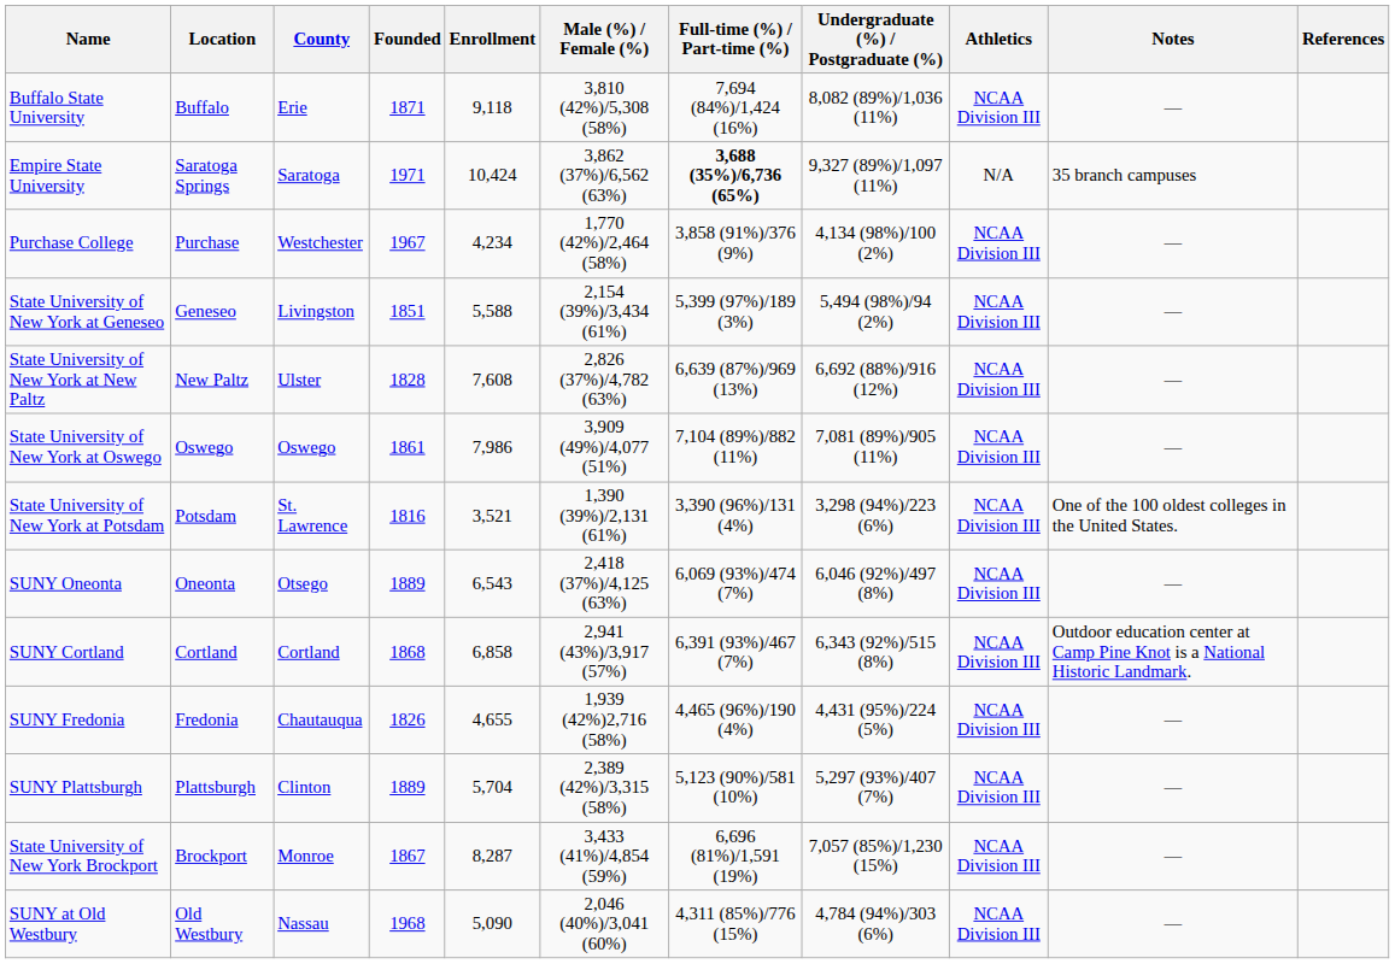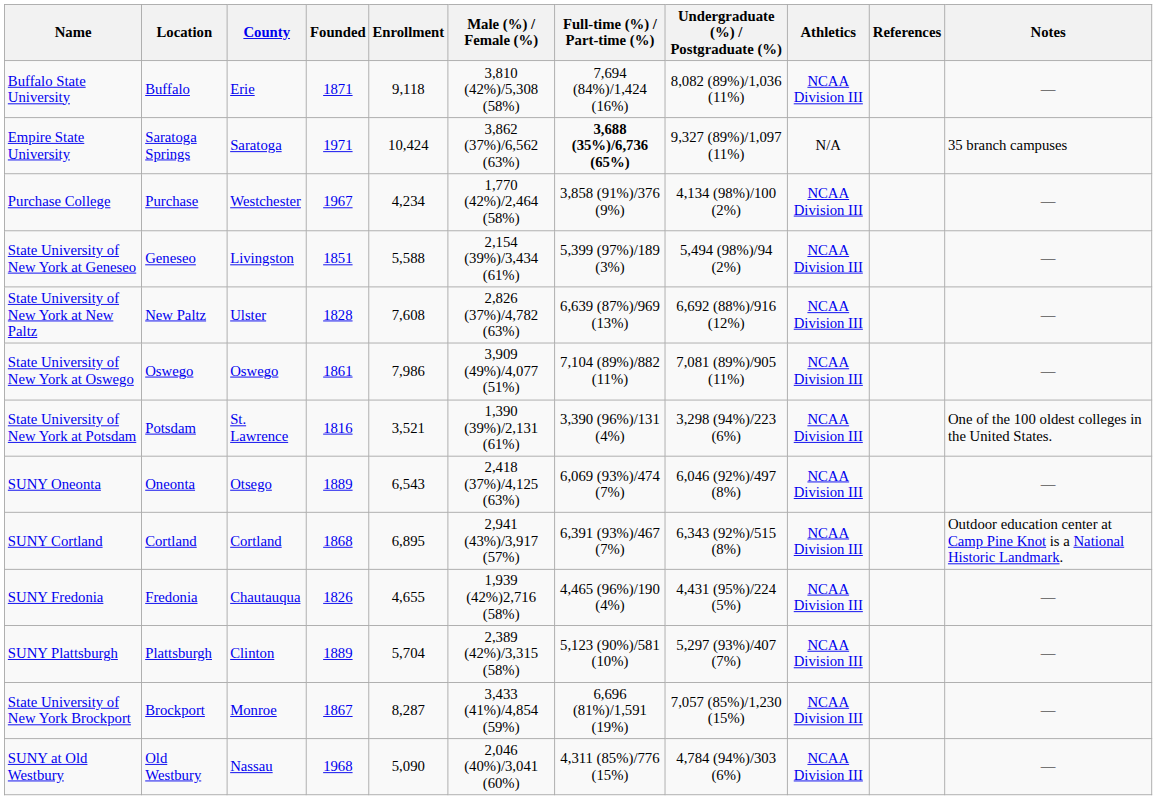 <table class="wikitable sortable">
 <tr>
 <th>Name</th>
 <th>Location</th>
 <th><a href='#'>County</a></th>
 <th>Founded</th>
 <th>Enrollment</th>
 <th>Male (%) /<br>Female (%)</th>
 <th>Full-time (%) /<br>Part-time (%)</th>
 <th>Undergraduate (%) /<br>Postgraduate (%)</th>
 <th>Athletics</th>
+<th class="unsortable">References</th>
 <th>Notes</th>
-<th class="unsortable">References</th>
 </tr>
 <tr>
 <td><a href='#'>Buffalo State University</a></td>
 <td><a href='#'>Buffalo</a></td>
 <td><a href='#'>Erie</a></td>
 <td style="text-align:center;"><a href='#'>1871</a></td>
 <td style="text-align:center;">9,118</td>
 <td style="text-align:center;">3,810 (42%)/5,308 (58%)</td>
 <td style="text-align:center;">7,694 (84%)/1,424 (16%)</td>
 <td style="text-align:center;">8,082 (89%)/1,036 (11%)</td>
 <td style="text-align:center;"><a href='#'>NCAA Division III</a></td>
+<td></td>
 <td style="text-align:center;">—</td>
-<td></td>
 </tr>
 <tr>
 <td><a href='#'>Empire State University</a></td>
 <td><a href='#'>Saratoga Springs</a></td>
 <td><a href='#'>Saratoga</a></td>
 <td style="text-align:center;"><a href='#'>1971</a></td>
 <td style="text-align:center;">10,424</td>
 <td style="text-align:center;">3,862 (37%)/6,562 (63%)</td>
 <td style="text-align:center;"><strong>3,688 (35%)/6,736 (65%)</strong></td>
 <td style="text-align:center;">9,327 (89%)/1,097 (11%)</td>
 <td style="text-align:center;">N/A</td>
+<td></td>
 <td>35 branch campuses</td>
-<td></td>
 </tr>
 <tr>
 <td><a href='#'>Purchase College</a></td>
 <td><a href='#'>Purchase</a></td>
 <td><a href='#'>Westchester</a></td>
 <td style="text-align:center;"><a href='#'>1967</a></td>
 <td style="text-align:center;">4,234</td>
 <td style="text-align:center;">1,770 (42%)/2,464 (58%)</td>
 <td style="text-align:center;">3,858 (91%)/376 (9%)</td>
 <td style="text-align:center;">4,134 (98%)/100 (2%)</td>
 <td style="text-align:center;"><a href='#'>NCAA Division III</a></td>
+<td></td>
 <td style="text-align:center;">—</td>
-<td></td>
 </tr>
 <tr>
 <td><a href='#'>State University of New York at Geneseo</a></td>
 <td><a href='#'>Geneseo</a></td>
 <td><a href='#'>Livingston</a></td>
 <td style="text-align:center;"><a href='#'>1851</a></td>
 <td style="text-align:center;">5,588</td>
 <td style="text-align:center;">2,154 (39%)/3,434 (61%)</td>
 <td style="text-align:center;">5,399 (97%)/189 (3%)</td>
 <td style="text-align:center;">5,494 (98%)/94 (2%)</td>
 <td style="text-align:center;"><a href='#'>NCAA Division III</a></td>
+<td></td>
 <td style="text-align:center;">—</td>
-<td></td>
 </tr>
 <tr>
 <td><a href='#'>State University of New York at New Paltz</a></td>
 <td><a href='#'>New Paltz</a></td>
 <td><a href='#'>Ulster</a></td>
 <td style="text-align:center;"><a href='#'>1828</a></td>
 <td style="text-align:center;">7,608</td>
 <td style="text-align:center;">2,826 (37%)/4,782 (63%)</td>
 <td style="text-align:center;">6,639 (87%)/969 (13%)</td>
 <td style="text-align:center;">6,692 (88%)/916 (12%)</td>
 <td style="text-align:center;"><a href='#'>NCAA Division III</a></td>
+<td></td>
 <td style="text-align:center;">—</td>
-<td></td>
 </tr>
 <tr>
 <td><a href='#'>State University of New York at Oswego</a></td>
 <td><a href='#'>Oswego</a></td>
 <td><a href='#'>Oswego</a></td>
 <td style="text-align:center;"><a href='#'>1861</a></td>
 <td style="text-align:center;">7,986</td>
 <td style="text-align:center;">3,909 (49%)/4,077 (51%)</td>
 <td style="text-align:center;">7,104 (89%)/882 (11%)</td>
 <td style="text-align:center;">7,081 (89%)/905 (11%)</td>
 <td style="text-align:center;"><a href='#'>NCAA Division III</a></td>
+<td></td>
 <td style="text-align:center;">—</td>
-<td></td>
 </tr>
 <tr>
 <td><a href='#'>State University of New York at Potsdam</a></td>
 <td><a href='#'>Potsdam</a></td>
 <td><a href='#'>St. Lawrence</a></td>
 <td style="text-align:center;"><a href='#'>1816</a></td>
 <td style="text-align:center;">3,521</td>
 <td style="text-align:center;">1,390 (39%)/2,131 (61%)</td>
 <td style="text-align:center;">3,390 (96%)/131 (4%)</td>
 <td style="text-align:center;">3,298 (94%)/223 (6%)</td>
 <td style="text-align:center;"><a href='#'>NCAA Division III</a></td>
+<td></td>
 <td>One of the 100 oldest colleges in the United States.</td>
-<td></td>
 </tr>
 <tr>
 <td><a href='#'>SUNY Oneonta</a></td>
 <td><a href='#'>Oneonta</a></td>
 <td><a href='#'>Otsego</a></td>
 <td style="text-align:center;"><a href='#'>1889</a></td>
 <td style="text-align:center;">6,543</td>
 <td style="text-align:center;">2,418 (37%)/4,125 (63%)</td>
 <td style="text-align:center;">6,069 (93%)/474 (7%)</td>
 <td style="text-align:center;">6,046 (92%)/497 (8%)</td>
 <td style="text-align:center;"><a href='#'>NCAA Division III</a></td>
+<td></td>
 <td style="text-align:center;">—</td>
-<td></td>
 </tr>
 <tr>
 <td><a href='#'>SUNY Cortland</a></td>
 <td><a href='#'>Cortland</a></td>
 <td><a href='#'>Cortland</a></td>
 <td style="text-align:center;"><a href='#'>1868</a></td>
-<td style="text-align:center;">6,858</td>
+<td style="text-align:center;">6,895</td>
 <td style="text-align:center;">2,941 (43%)/3,917 (57%)</td>
 <td style="text-align:center;">6,391 (93%)/467 (7%)</td>
 <td style="text-align:center;">6,343 (92%)/515 (8%)</td>
 <td style="text-align:center;"><a href='#'>NCAA Division III</a></td>
+<td></td>
 <td>Outdoor education center at <a href='#'>Camp Pine Knot</a> is a <a href='#'>National Historic Landmark</a>.</td>
-<td></td>
 </tr>
 <tr>
 <td><a href='#'>SUNY Fredonia</a></td>
 <td><a href='#'>Fredonia</a></td>
 <td><a href='#'>Chautauqua</a></td>
 <td style="text-align:center;"><a href='#'>1826</a></td>
 <td style="text-align:center;">4,655</td>
 <td style="text-align:center;">1,939 (42%)2,716 (58%)</td>
 <td style="text-align:center;">4,465 (96%)/190 (4%)</td>
 <td style="text-align:center;">4,431 (95%)/224 (5%)</td>
 <td style="text-align:center;"><a href='#'>NCAA Division III</a></td>
+<td></td>
 <td style="text-align:center;">—</td>
-<td></td>
 </tr>
 <tr>
 <td><a href='#'>SUNY Plattsburgh</a></td>
 <td><a href='#'>Plattsburgh</a></td>
 <td><a href='#'>Clinton</a></td>
 <td style="text-align:center;"><a href='#'>1889</a></td>
 <td style="text-align:center;">5,704</td>
 <td style="text-align:center;">2,389 (42%)/3,315 (58%)</td>
 <td style="text-align:center;">5,123 (90%)/581 (10%)</td>
 <td style="text-align:center;">5,297 (93%)/407 (7%)</td>
 <td style="text-align:center;"><a href='#'>NCAA Division III</a></td>
+<td></td>
 <td style="text-align:center;">—</td>
-<td></td>
 </tr>
 <tr>
 <td><a href='#'>State University of New York Brockport</a></td>
 <td><a href='#'>Brockport</a></td>
 <td><a href='#'>Monroe</a></td>
 <td style="text-align:center;"><a href='#'>1867</a></td>
 <td style="text-align:center;">8,287</td>
 <td style="text-align:center;">3,433 (41%)/4,854 (59%)</td>
 <td style="text-align:center;">6,696 (81%)/1,591 (19%)</td>
 <td style="text-align:center;">7,057 (85%)/1,230 (15%)</td>
 <td style="text-align:center;"><a href='#'>NCAA Division III</a></td>
+<td></td>
 <td style="text-align:center;">—</td>
-<td></td>
 </tr>
 <tr>
 <td><a href='#'>SUNY at Old Westbury</a></td>
 <td><a href='#'>Old Westbury</a></td>
 <td><a href='#'>Nassau</a></td>
 <td style="text-align:center;"><a href='#'>1968</a></td>
 <td style="text-align:center;">5,090</td>
 <td style="text-align:center;">2,046 (40%)/3,041 (60%)</td>
 <td style="text-align:center;">4,311 (85%)/776 (15%)</td>
 <td style="text-align:center;">4,784 (94%)/303 (6%)</td>
 <td style="text-align:center;"><a href='#'>NCAA Division III</a></td>
+<td></td>
 <td style="text-align:center;">—</td>
-<td></td>
 </tr>
 </table>
